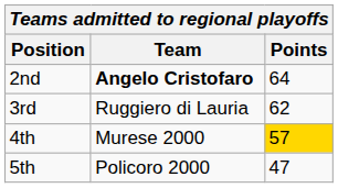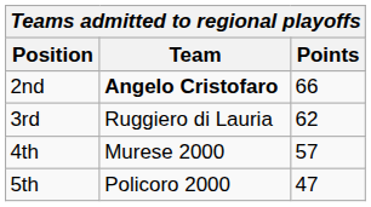 <table class="wikitable">
 <tr>
 <th colspan="3"><em>Teams admitted to regional playoffs</em></th>
 </tr>
 <tr>
 <th>Position</th>
 <th>Team</th>
 <th>Points</th>
 </tr>
 <tr>
 <td>2nd</td>
 <td><strong>Angelo Cristofaro</strong></td>
-<td>64</td>
+<td>66</td>
 </tr>
 <tr>
 <td>3rd</td>
 <td>Ruggiero di Lauria</td>
 <td>62</td>
 </tr>
 <tr>
 <td>4th</td>
 <td>Murese 2000</td>
-<td style="background: gold;">57</td>
+<td>57</td>
 </tr>
 <tr>
 <td>5th</td>
 <td>Policoro 2000</td>
 <td>47</td>
 </tr>
 </table>
